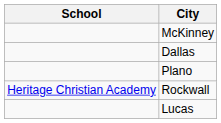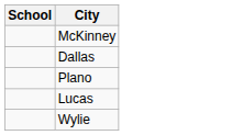 <table class="wikitable">
 <tr>
 <th>School</th>
 <th>City</th>
 </tr>
 <tr>
 <td></td>
 <td>McKinney</td>
 </tr>
 <tr>
 <td></td>
 <td>Dallas</td>
 </tr>
 <tr>
 <td></td>
 <td>Plano</td>
 </tr>
 <tr>
-<td><a href='#'>Heritage Christian Academy</a></td>
-<td>Rockwall</td>
+<td></td>
+<td>Lucas</td>
 </tr>
 <tr>
 <td></td>
-<td>Lucas</td>
+<td>Wylie</td>
 </tr>
 </table>
